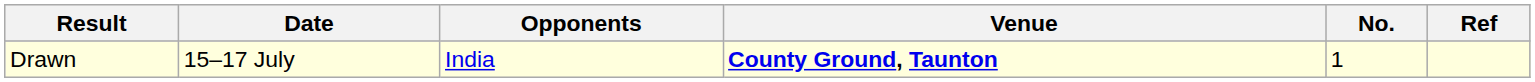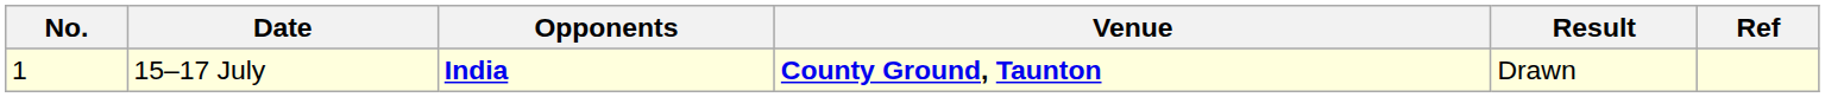 <table class="wikitable" width="80%" style="font-size: 95%">
 <tr bgcolor="#efefef">
-<th>Result</th>
+<th>No.</th>
 <th>Date</th>
 <th>Opponents</th>
 <th>Venue</th>
-<th>No.</th>
+<th>Result</th>
 <th>Ref</th>
 </tr>
 <tr bgcolor="#ffffdd">
+<td>1</td>
+<td>15–17 July</td>
+<td><strong><a href='#'>India</a></strong></td>
+<td><strong><a href='#'>County Ground</a>, <a href='#'>Taunton</a></strong></td>
 <td>Drawn</td>
-<td>15–17 July</td>
-<td><a href='#'>India</a></td>
-<td><strong><a href='#'>County Ground</a>, <a href='#'>Taunton</a></strong></td>
-<td>1</td>
 <td></td>
 </tr>
 </table>
